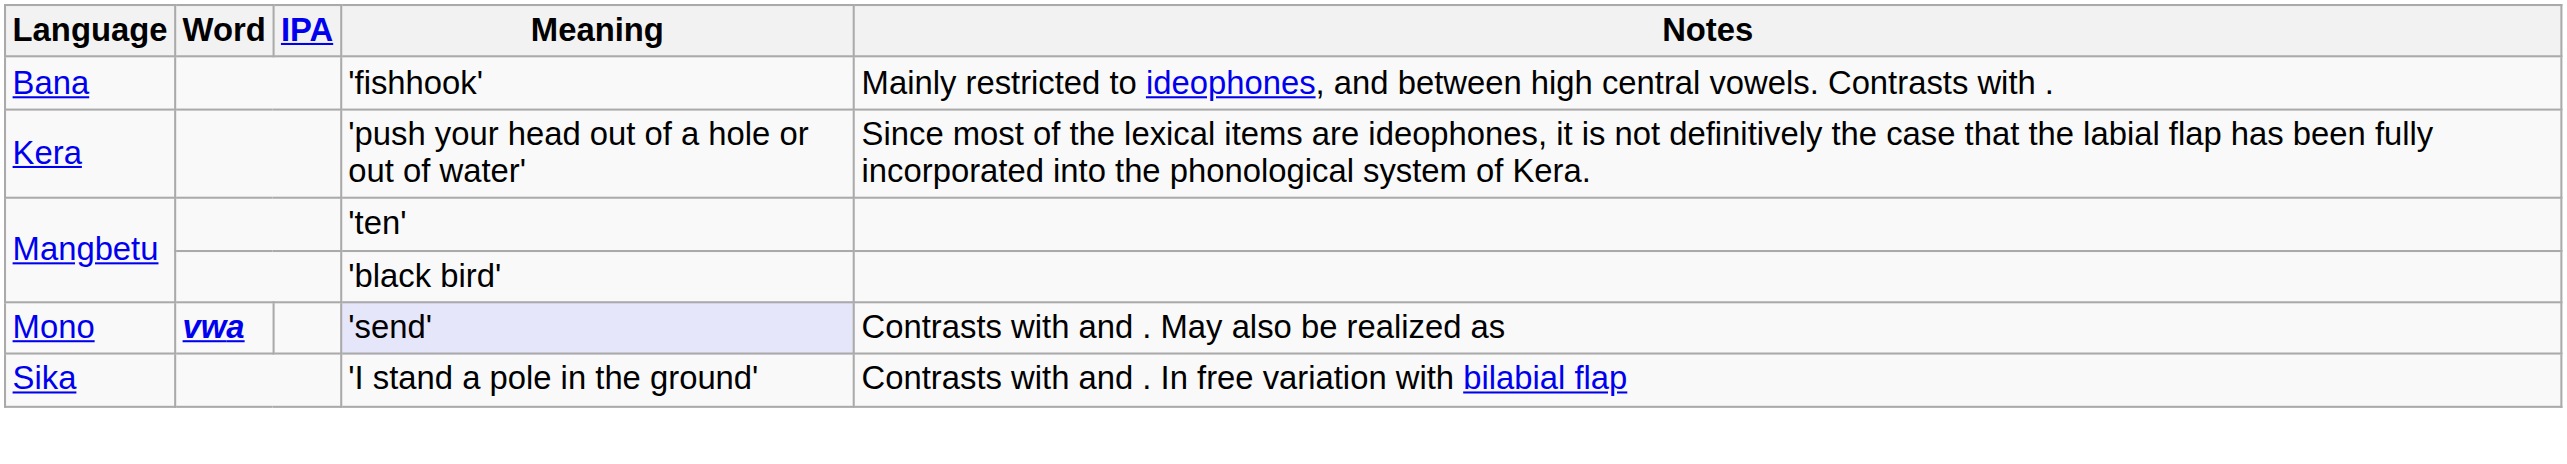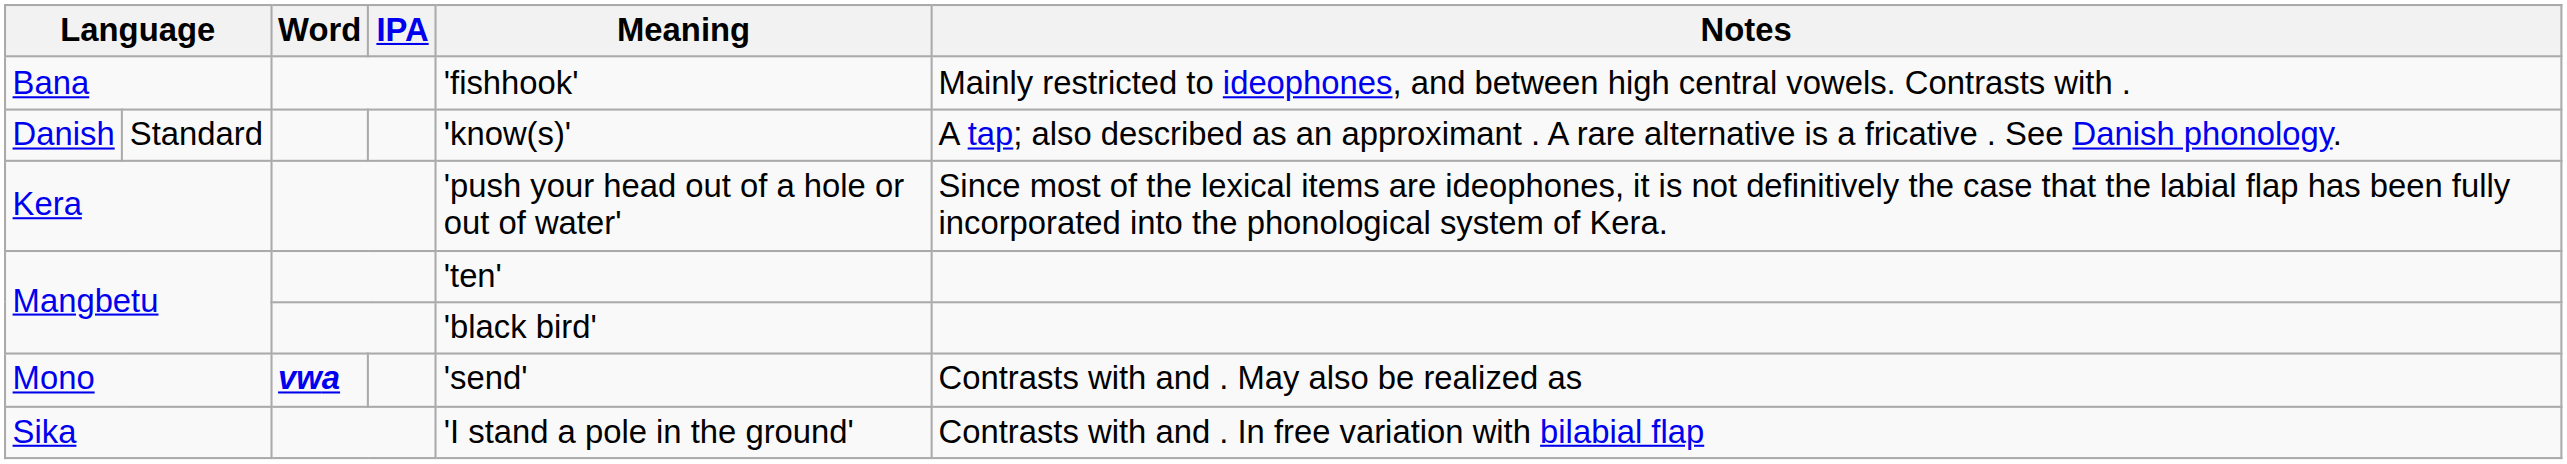 <table class="wikitable">
 <tr>
 <th colspan=2>Language</th>
 <th>Word</th>
 <th><a href='#'>IPA</a></th>
 <th>Meaning</th>
 <th>Notes</th>
 </tr>
 <tr>
 <td colspan=2><a href='#'>Bana</a></td>
 <td colspan=2 align=center></td>
 <td>'fishhook'</td>
 <td>Mainly restricted to <a href='#'>ideophones</a>, and between high central vowels. Contrasts with .</td>
+</tr>
+<tr>
+<td><a href='#'>Danish</a></td>
+<td>Standard</td>
+<td></td>
+<td></td>
+<td>'know(s)'</td>
+<td>A <a href='#'>tap</a>; also described as an approximant . A rare alternative is a fricative . See <a href='#'>Danish phonology</a>.</td>
 </tr>
 <tr>
 <td colspan=2><a href='#'>Kera</a></td>
 <td colspan=2 align=center></td>
 <td>'push your head out of a hole or out of water'</td>
 <td>Since most of the lexical items are ideophones, it is not definitively the case that the labial flap has been fully incorporated into the phonological system of Kera.</td>
 </tr>
 <tr>
 <td colspan=2 rowspan=2><a href='#'>Mangbetu</a></td>
 <td colspan=2 align=center></td>
 <td>'ten'</td>
 <td></td>
 </tr>
 <tr>
 <td colspan=2 align=center></td>
 <td>'black bird'</td>
 </tr>
 <tr>
 <td colspan=2><a href='#'>Mono</a></td>
 <td><a href='#'><strong><em>vw<strong>a<em></a></td>
 <td align=center></td>
-<td style="background: lavender;">'send'</td>
+<td>'send'</td>
 <td>Contrasts with  and . May also be realized as </td>
 </tr>
 <tr>
 <td colspan=2><a href='#'>Sika</a></td>
 <td colspan=2 align=center></td>
 <td>'I stand a pole in the ground'</td>
 <td>Contrasts with  and . In free variation with <a href='#'>bilabial flap</a></td>
 </tr>
 </table>
